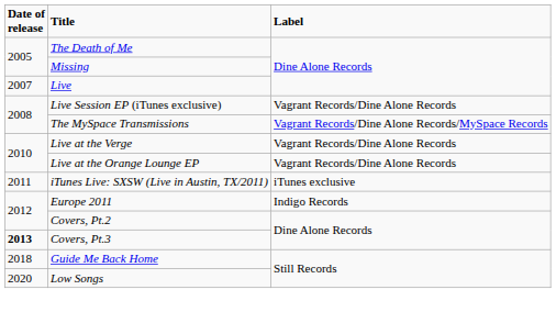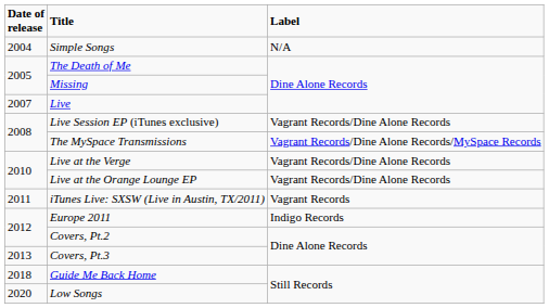 <table class="wikitable">
 <tr>
 <td><strong>Date of<br> release</strong></td>
 <td><strong>Title</strong></td>
 <td><strong>Label</strong></td>
+</tr>
+<tr>
+<td>2004</td>
+<td><em>Simple Songs</em></td>
+<td>N/A</td>
 </tr>
 <tr>
 <td rowspan="2">2005</td>
 <td><em><a href='#'>The Death of Me</a></em></td>
 <td rowspan="3"><a href='#'>Dine Alone Records</a></td>
 </tr>
 <tr>
 <td><em><a href='#'>Missing</a></em></td>
 </tr>
 <tr>
 <td>2007</td>
 <td><em><a href='#'>Live</a></em></td>
 </tr>
 <tr>
 <td rowspan="2">2008</td>
 <td><em>Live Session EP</em> (iTunes exclusive)</td>
 <td>Vagrant Records/Dine Alone Records</td>
 </tr>
 <tr>
 <td><em>The MySpace Transmissions</em></td>
 <td><a href='#'>Vagrant Records</a>/Dine Alone Records/<a href='#'>MySpace Records</a></td>
 </tr>
 <tr>
 <td rowspan="2">2010</td>
 <td><em>Live at the Verge</em></td>
 <td>Vagrant Records/Dine Alone Records</td>
 </tr>
 <tr>
 <td><em>Live at the Orange Lounge EP</em></td>
 <td>Vagrant Records/Dine Alone Records</td>
 </tr>
 <tr>
 <td>2011</td>
 <td><em>iTunes Live: SXSW (Live in Austin, TX/2011)</em></td>
-<td>iTunes exclusive</td>
+<td>Vagrant Records</td>
 </tr>
 <tr>
 <td rowspan="2">2012</td>
 <td><em>Europe 2011</em></td>
 <td>Indigo Records</td>
 </tr>
 <tr>
 <td><em>Covers, Pt.2</em></td>
 <td rowspan="2">Dine Alone Records</td>
 </tr>
 <tr>
-<td><strong>2013</strong></td>
+<td>2013</td>
 <td><em>Covers, Pt.3</em></td>
 </tr>
 <tr>
 <td>2018</td>
 <td><em><a href='#'>Guide Me Back Home</a></em></td>
 <td rowspan="2">Still Records</td>
 </tr>
 <tr>
 <td>2020</td>
 <td><em>Low Songs</em></td>
 </tr>
 </table>
